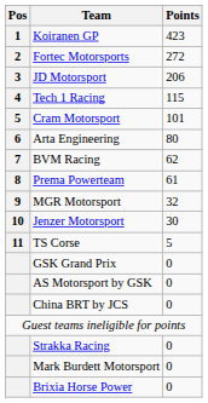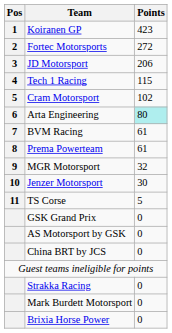 <table class="wikitable" style="font-size:85%;">
 <tr>
 <th>Pos</th>
 <th>Team</th>
 <th>Points</th>
 </tr>
 <tr>
 <th>1</th>
 <td> <a href='#'>Koiranen GP</a></td>
 <td>423</td>
 </tr>
 <tr>
 <th>2</th>
 <td> <a href='#'>Fortec Motorsports</a></td>
 <td>272</td>
 </tr>
 <tr>
 <th>3</th>
 <td> <a href='#'>JD Motorsport</a></td>
 <td>206</td>
 </tr>
 <tr>
 <th>4</th>
 <td> <a href='#'>Tech 1 Racing</a></td>
 <td>115</td>
 </tr>
 <tr>
 <th>5</th>
 <td> <a href='#'>Cram Motorsport</a></td>
-<td>101</td>
+<td>102</td>
 </tr>
 <tr>
 <th>6</th>
 <td> Arta Engineering</td>
-<td>80</td>
+<td style="background: paleturquoise;">80</td>
 </tr>
 <tr>
 <th>7</th>
 <td> BVM Racing</td>
-<td>62</td>
+<td>61</td>
 </tr>
 <tr>
 <th>8</th>
 <td> <a href='#'>Prema Powerteam</a></td>
 <td>61</td>
 </tr>
 <tr>
 <th>9</th>
 <td> MGR Motorsport</td>
 <td>32</td>
 </tr>
 <tr>
 <th>10</th>
 <td> <a href='#'>Jenzer Motorsport</a></td>
 <td>30</td>
 </tr>
 <tr>
 <th>11</th>
 <td> TS Corse</td>
 <td>5</td>
 </tr>
 <tr>
 <th></th>
 <td> GSK Grand Prix</td>
 <td>0</td>
 </tr>
 <tr>
 <th></th>
 <td> AS Motorsport by GSK</td>
 <td>0</td>
 </tr>
 <tr>
 <th></th>
 <td> China BRT by JCS</td>
 <td>0</td>
 </tr>
 <tr>
 <td colspan=3 align=center><em>Guest teams ineligible for points</em></td>
 </tr>
 <tr>
 <th></th>
 <td> <a href='#'>Strakka Racing</a></td>
 <td>0</td>
 </tr>
 <tr>
 <th></th>
 <td> Mark Burdett Motorsport</td>
 <td>0</td>
 </tr>
 <tr>
 <th></th>
 <td> <a href='#'>Brixia Horse Power</a></td>
 <td>0</td>
 </tr>
 </table>
